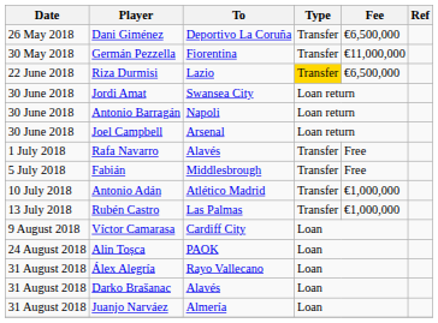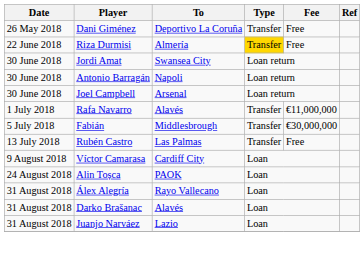 <table class="wikitable">
 <tr>
 <th>Date</th>
 <th>Player</th>
 <th>To</th>
 <th>Type</th>
 <th>Fee</th>
 <th>Ref</th>
 </tr>
 <tr>
 <td>26 May 2018</td>
 <td> <a href='#'>Dani Giménez</a></td>
 <td> <a href='#'>Deportivo La Coruña</a></td>
 <td>Transfer</td>
-<td>€6,500,000</td>
-<td></td>
-</tr>
-<tr>
-<td>30 May 2018</td>
-<td> <a href='#'>Germán Pezzella</a></td>
-<td> <a href='#'>Fiorentina</a></td>
-<td>Transfer</td>
-<td>€11,000,000</td>
+<td>Free</td>
 <td></td>
 </tr>
 <tr>
 <td>22 June 2018</td>
 <td> <a href='#'>Riza Durmisi</a></td>
-<td> <a href='#'>Lazio</a></td>
+<td> <a href='#'>Almería</a></td>
 <td style="background: gold;">Transfer</td>
-<td>€6,500,000</td>
+<td>Free</td>
 <td></td>
 </tr>
 <tr>
 <td>30 June 2018</td>
 <td> <a href='#'>Jordi Amat</a></td>
 <td> <a href='#'>Swansea City</a></td>
 <td colspan=2>Loan return</td>
 <td></td>
 </tr>
 <tr>
 <td>30 June 2018</td>
 <td> <a href='#'>Antonio Barragán</a></td>
 <td> <a href='#'>Napoli</a></td>
 <td colspan=2>Loan return</td>
 <td></td>
 </tr>
 <tr>
 <td>30 June 2018</td>
 <td> <a href='#'>Joel Campbell</a></td>
 <td> <a href='#'>Arsenal</a></td>
 <td colspan=2>Loan return</td>
 <td></td>
 </tr>
 <tr>
 <td>1 July 2018</td>
 <td> <a href='#'>Rafa Navarro</a></td>
 <td> <a href='#'>Alavés</a></td>
 <td>Transfer</td>
-<td>Free</td>
+<td>€11,000,000</td>
 <td></td>
 </tr>
 <tr>
 <td>5 July 2018</td>
 <td> <a href='#'>Fabián</a></td>
 <td> <a href='#'>Middlesbrough</a></td>
 <td>Transfer</td>
-<td>Free</td>
-<td></td>
-</tr>
-<tr>
-<td>10 July 2018</td>
-<td> <a href='#'>Antonio Adán</a></td>
-<td> <a href='#'>Atlético Madrid</a></td>
-<td>Transfer</td>
-<td>€1,000,000</td>
+<td>€30,000,000</td>
 <td></td>
 </tr>
 <tr>
 <td>13 July 2018</td>
 <td> <a href='#'>Rubén Castro</a></td>
 <td> <a href='#'>Las Palmas</a></td>
 <td>Transfer</td>
-<td>€1,000,000</td>
+<td>Free</td>
 <td></td>
 </tr>
 <tr>
 <td>9 August 2018</td>
 <td> <a href='#'>Víctor Camarasa</a></td>
 <td> <a href='#'>Cardiff City</a></td>
 <td colspan=2>Loan</td>
 <td></td>
 </tr>
 <tr>
 <td>24 August 2018</td>
 <td> <a href='#'>Alin Toșca</a></td>
 <td> <a href='#'>PAOK</a></td>
 <td colspan=2>Loan</td>
 <td></td>
 </tr>
 <tr>
 <td>31 August 2018</td>
 <td> <a href='#'>Álex Alegría</a></td>
 <td> <a href='#'>Rayo Vallecano</a></td>
 <td colspan=2>Loan</td>
 <td></td>
 </tr>
 <tr>
 <td>31 August 2018</td>
 <td> <a href='#'>Darko Brašanac</a></td>
 <td> <a href='#'>Alavés</a></td>
 <td colspan=2>Loan</td>
 <td></td>
 </tr>
 <tr>
 <td>31 August 2018</td>
 <td> <a href='#'>Juanjo Narváez</a></td>
-<td> <a href='#'>Almería</a></td>
+<td> <a href='#'>Lazio</a></td>
 <td colspan=2>Loan</td>
 <td></td>
 </tr>
 <tr>
 </tr>
 </table>
